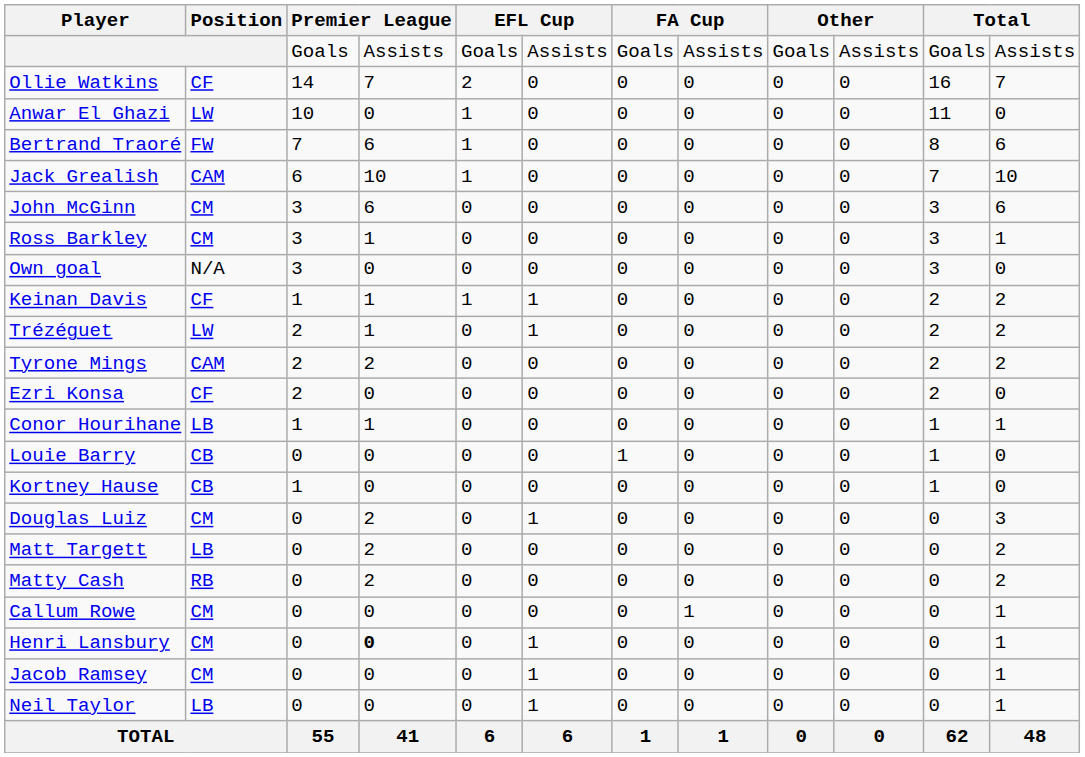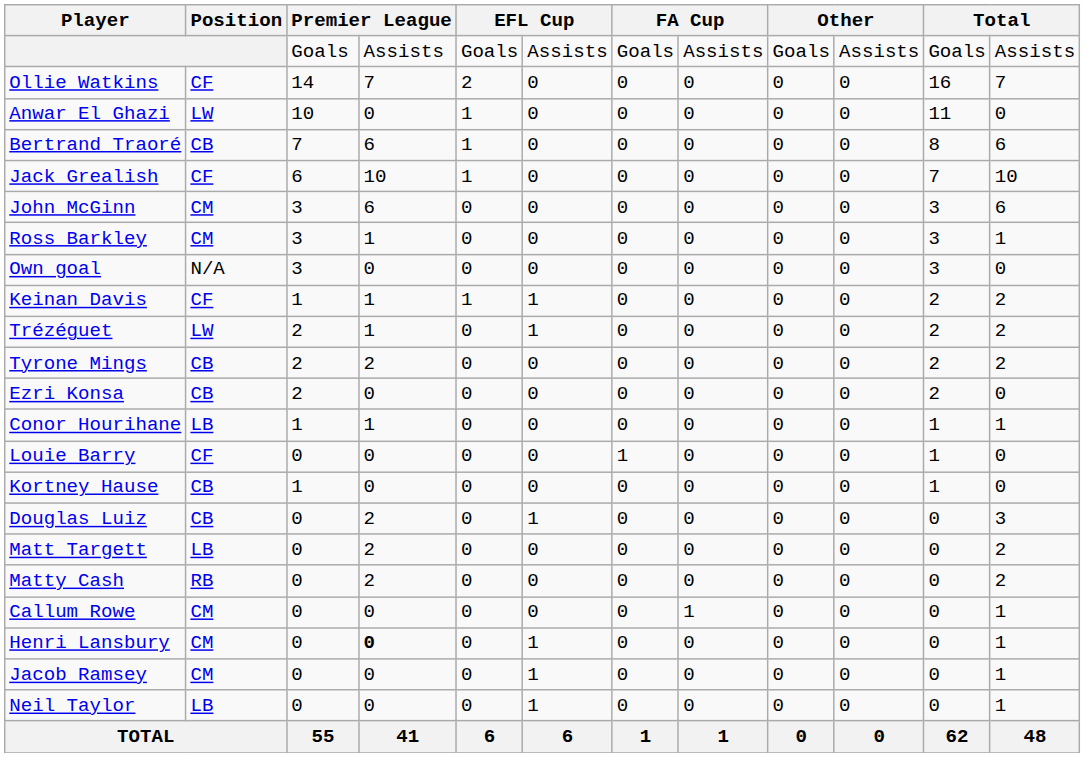 <table class="wikitable sortable">
 <tr>
 <th>Player</th>
 <th>Position</th>
 <th colspan="2">Premier League</th>
 <th colspan="2">EFL Cup</th>
 <th colspan="2">FA Cup</th>
 <th colspan="2">Other</th>
 <th colspan="2">Total</th>
 </tr>
 <tr>
 <th colspan="2"></th>
 <td>Goals</td>
 <td>Assists</td>
 <td>Goals</td>
 <td>Assists</td>
 <td>Goals</td>
 <td>Assists</td>
 <td>Goals</td>
 <td>Assists</td>
 <td>Goals</td>
 <td>Assists</td>
 </tr>
 <tr>
 <td> <a href='#'>Ollie Watkins</a></td>
 <td><a href='#'>CF</a></td>
 <td>14</td>
 <td>7</td>
 <td>2</td>
 <td>0</td>
 <td>0</td>
 <td>0</td>
 <td>0</td>
 <td>0</td>
 <td>16</td>
 <td>7</td>
 </tr>
 <tr>
 <td> <a href='#'>Anwar El Ghazi</a></td>
 <td><a href='#'>LW</a></td>
 <td>10</td>
 <td>0</td>
 <td>1</td>
 <td>0</td>
 <td>0</td>
 <td>0</td>
 <td>0</td>
 <td>0</td>
 <td>11</td>
 <td>0</td>
 </tr>
 <tr>
 <td> <a href='#'>Bertrand Traoré</a></td>
-<td><a href='#'>FW</a></td>
+<td><a href='#'>CB</a></td>
 <td>7</td>
 <td>6</td>
 <td>1</td>
 <td>0</td>
 <td>0</td>
 <td>0</td>
 <td>0</td>
 <td>0</td>
 <td>8</td>
 <td>6</td>
 </tr>
 <tr>
 <td> <a href='#'>Jack Grealish</a></td>
-<td><a href='#'>CAM</a></td>
+<td><a href='#'>CF</a></td>
 <td>6</td>
 <td>10</td>
 <td>1</td>
 <td>0</td>
 <td>0</td>
 <td>0</td>
 <td>0</td>
 <td>0</td>
 <td>7</td>
 <td>10</td>
 </tr>
 <tr>
 <td> <a href='#'>John McGinn</a></td>
 <td><a href='#'>CM</a></td>
 <td>3</td>
 <td>6</td>
 <td>0</td>
 <td>0</td>
 <td>0</td>
 <td>0</td>
 <td>0</td>
 <td>0</td>
 <td>3</td>
 <td>6</td>
 </tr>
 <tr>
 <td> <a href='#'>Ross Barkley</a></td>
 <td><a href='#'>CM</a></td>
 <td>3</td>
 <td>1</td>
 <td>0</td>
 <td>0</td>
 <td>0</td>
 <td>0</td>
 <td>0</td>
 <td>0</td>
 <td>3</td>
 <td>1</td>
 </tr>
 <tr>
 <td><a href='#'>Own goal</a></td>
 <td>N/A</td>
 <td>3</td>
 <td>0</td>
 <td>0</td>
 <td>0</td>
 <td>0</td>
 <td>0</td>
 <td>0</td>
 <td>0</td>
 <td>3</td>
 <td>0</td>
 </tr>
 <tr>
 <td> <a href='#'>Keinan Davis</a></td>
 <td><a href='#'>CF</a></td>
 <td>1</td>
 <td>1</td>
 <td>1</td>
 <td>1</td>
 <td>0</td>
 <td>0</td>
 <td>0</td>
 <td>0</td>
 <td>2</td>
 <td>2</td>
 </tr>
 <tr>
 <td> <a href='#'>Trézéguet</a></td>
 <td><a href='#'>LW</a></td>
 <td>2</td>
 <td>1</td>
 <td>0</td>
 <td>1</td>
 <td>0</td>
 <td>0</td>
 <td>0</td>
 <td>0</td>
 <td>2</td>
 <td>2</td>
 </tr>
 <tr>
 <td> <a href='#'>Tyrone Mings</a></td>
-<td><a href='#'>CAM</a></td>
+<td><a href='#'>CB</a></td>
 <td>2</td>
 <td>2</td>
 <td>0</td>
 <td>0</td>
 <td>0</td>
 <td>0</td>
 <td>0</td>
 <td>0</td>
 <td>2</td>
 <td>2</td>
 </tr>
 <tr>
 <td> <a href='#'>Ezri Konsa</a></td>
-<td><a href='#'>CF</a></td>
+<td><a href='#'>CB</a></td>
 <td>2</td>
 <td>0</td>
 <td>0</td>
 <td>0</td>
 <td>0</td>
 <td>0</td>
 <td>0</td>
 <td>0</td>
 <td>2</td>
 <td>0</td>
 </tr>
 <tr>
 <td> <a href='#'>Conor Hourihane</a></td>
 <td><a href='#'>LB</a></td>
 <td>1</td>
 <td>1</td>
 <td>0</td>
 <td>0</td>
 <td>0</td>
 <td>0</td>
 <td>0</td>
 <td>0</td>
 <td>1</td>
 <td>1</td>
 </tr>
 <tr>
 <td> <a href='#'>Louie Barry</a></td>
-<td><a href='#'>CB</a></td>
+<td><a href='#'>CF</a></td>
 <td>0</td>
 <td>0</td>
 <td>0</td>
 <td>0</td>
 <td>1</td>
 <td>0</td>
 <td>0</td>
 <td>0</td>
 <td>1</td>
 <td>0</td>
 </tr>
 <tr>
 <td> <a href='#'>Kortney Hause</a></td>
 <td><a href='#'>CB</a></td>
 <td>1</td>
 <td>0</td>
 <td>0</td>
 <td>0</td>
 <td>0</td>
 <td>0</td>
 <td>0</td>
 <td>0</td>
 <td>1</td>
 <td>0</td>
 </tr>
 <tr>
 <td> <a href='#'>Douglas Luiz</a></td>
-<td><a href='#'>CM</a></td>
+<td><a href='#'>CB</a></td>
 <td>0</td>
 <td>2</td>
 <td>0</td>
 <td>1</td>
 <td>0</td>
 <td>0</td>
 <td>0</td>
 <td>0</td>
 <td>0</td>
 <td>3</td>
 </tr>
 <tr>
 <td> <a href='#'>Matt Targett</a></td>
 <td><a href='#'>LB</a></td>
 <td>0</td>
 <td>2</td>
 <td>0</td>
 <td>0</td>
 <td>0</td>
 <td>0</td>
 <td>0</td>
 <td>0</td>
 <td>0</td>
 <td>2</td>
 </tr>
 <tr>
 <td> <a href='#'>Matty Cash</a></td>
 <td><a href='#'>RB</a></td>
 <td>0</td>
 <td>2</td>
 <td>0</td>
 <td>0</td>
 <td>0</td>
 <td>0</td>
 <td>0</td>
 <td>0</td>
 <td>0</td>
 <td>2</td>
 </tr>
 <tr>
 <td> <a href='#'>Callum Rowe</a></td>
 <td><a href='#'>CM</a></td>
 <td>0</td>
 <td>0</td>
 <td>0</td>
 <td>0</td>
 <td>0</td>
 <td>1</td>
 <td>0</td>
 <td>0</td>
 <td>0</td>
 <td>1</td>
 </tr>
 <tr>
 <td> <a href='#'>Henri Lansbury</a></td>
 <td><a href='#'>CM</a></td>
 <td>0</td>
 <td><strong>0</strong></td>
 <td>0</td>
 <td>1</td>
 <td>0</td>
 <td>0</td>
 <td>0</td>
 <td>0</td>
 <td>0</td>
 <td>1</td>
 </tr>
 <tr>
 <td> <a href='#'>Jacob Ramsey</a></td>
 <td><a href='#'>CM</a></td>
 <td>0</td>
 <td>0</td>
 <td>0</td>
 <td>1</td>
 <td>0</td>
 <td>0</td>
 <td>0</td>
 <td>0</td>
 <td>0</td>
 <td>1</td>
 </tr>
 <tr>
 <td> <a href='#'>Neil Taylor</a></td>
 <td><a href='#'>LB</a></td>
 <td>0</td>
 <td>0</td>
 <td>0</td>
 <td>1</td>
 <td>0</td>
 <td>0</td>
 <td>0</td>
 <td>0</td>
 <td>0</td>
 <td>1</td>
 </tr>
 <tr>
 <th colspan="2">TOTAL</th>
 <th>55</th>
 <th>41</th>
 <th>6</th>
 <th>6</th>
 <th>1</th>
 <th>1</th>
 <th>0</th>
 <th>0</th>
 <th>62</th>
 <th>48</th>
 </tr>
 </table>
